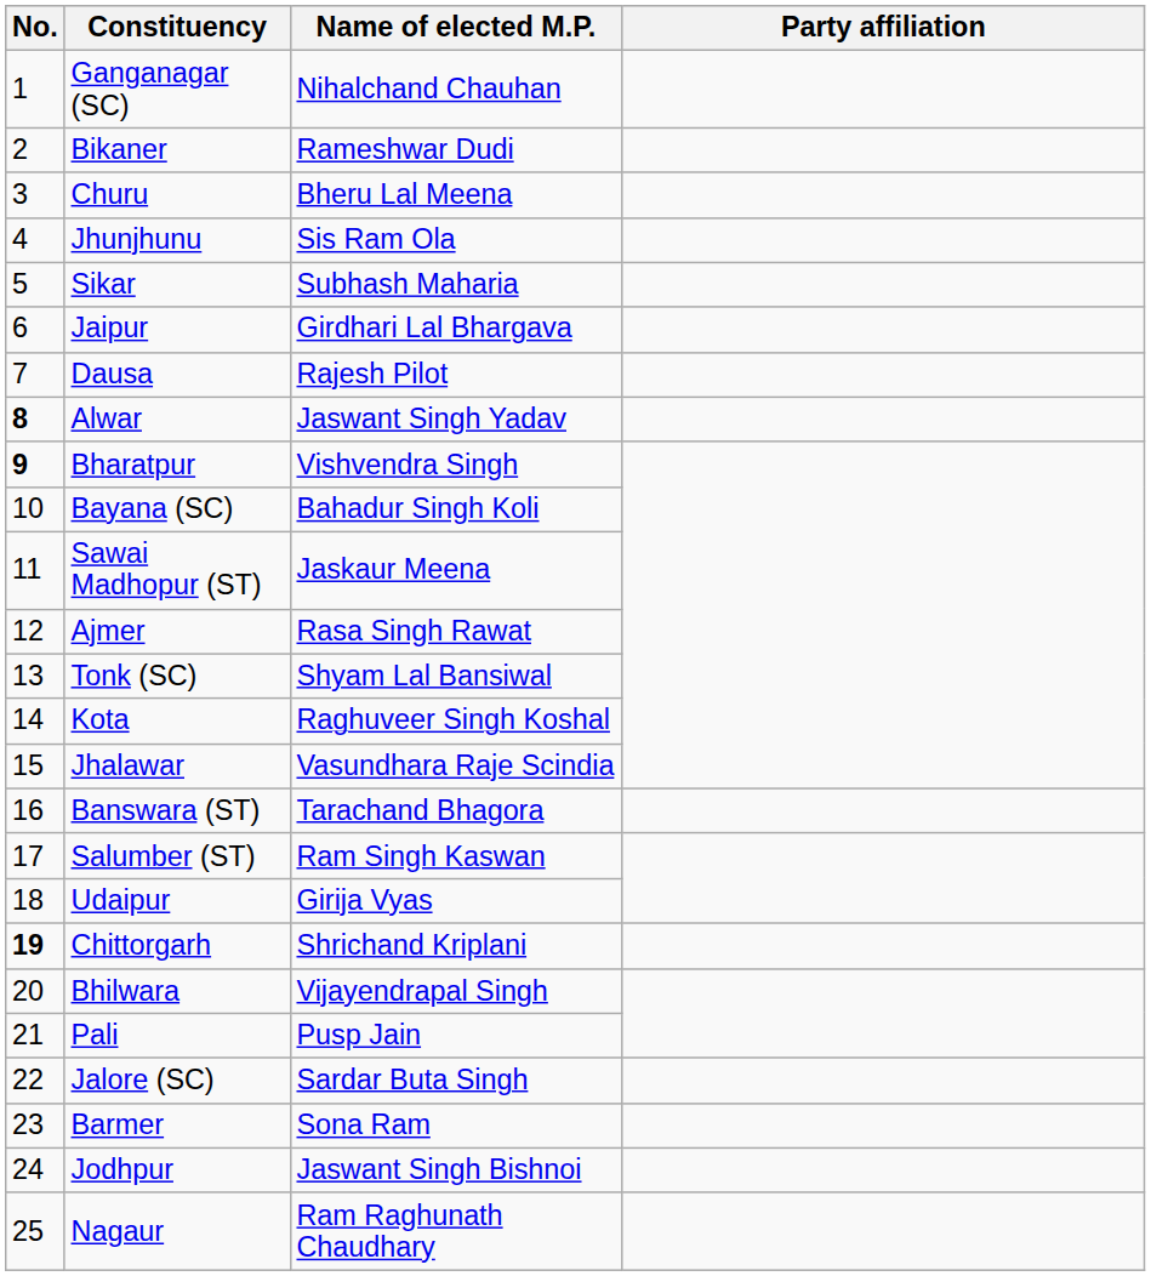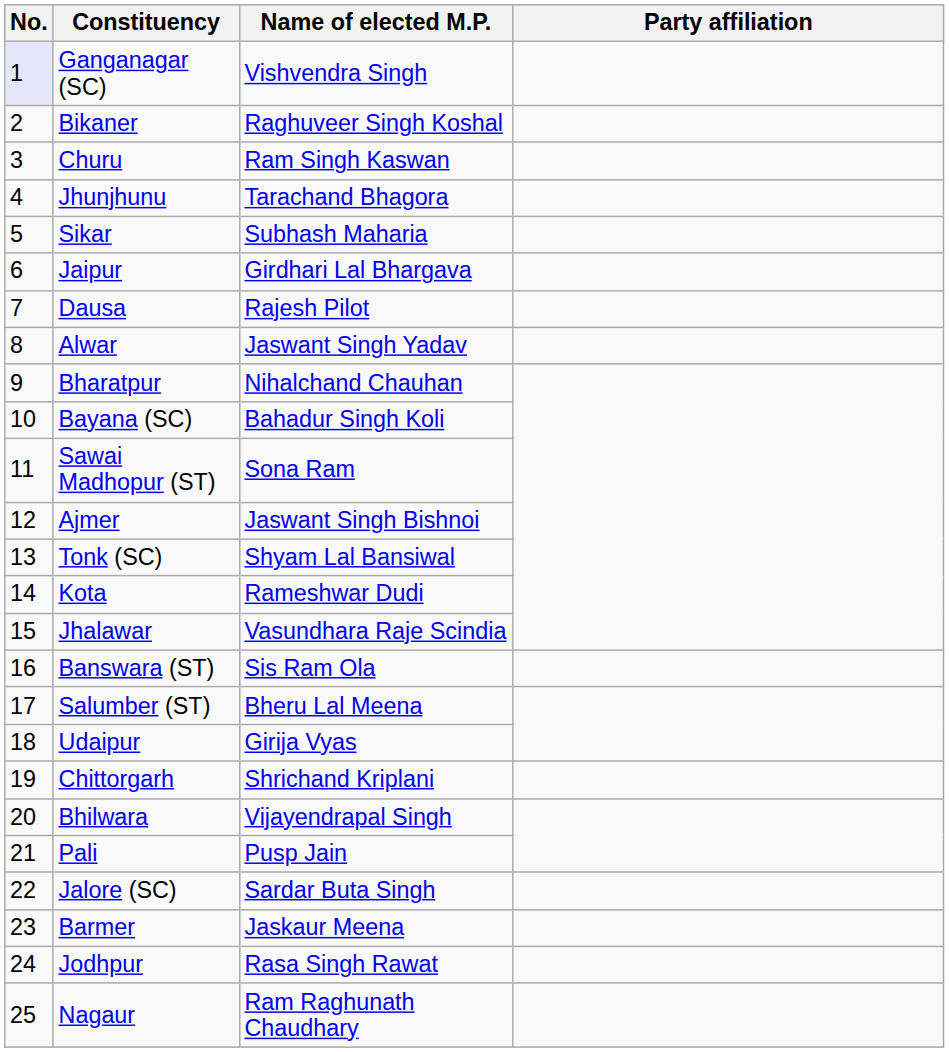 <table class="wikitable">
 <tr style="background:#ccc; text-align:center;">
 <th>No.</th>
 <th style="width:120px">Constituency</th>
 <th style="width:180px">Name of elected M.P.</th>
 <th colspan="2" style="width:18em">Party affiliation</th>
 </tr>
 <tr>
-<td>1</td>
+<td style="background: lavender;">1</td>
 <td><a href='#'>Ganganagar</a> (SC)</td>
-<td><a href='#'>Nihalchand Chauhan</a></td>
+<td><a href='#'>Vishvendra Singh</a></td>
 <td></td>
 </tr>
 <tr>
 <td>2</td>
 <td><a href='#'>Bikaner</a></td>
-<td><a href='#'>Rameshwar Dudi</a></td>
+<td><a href='#'>Raghuveer Singh Koshal</a></td>
 <td></td>
 </tr>
 <tr>
 <td>3</td>
 <td><a href='#'>Churu</a></td>
-<td><a href='#'>Bheru Lal Meena</a></td>
+<td><a href='#'>Ram Singh Kaswan</a></td>
 <td></td>
 </tr>
 <tr>
 <td>4</td>
 <td><a href='#'>Jhunjhunu</a></td>
-<td><a href='#'>Sis Ram Ola</a></td>
+<td><a href='#'>Tarachand Bhagora</a></td>
 <td></td>
 </tr>
 <tr>
 <td>5</td>
 <td><a href='#'>Sikar</a></td>
 <td><a href='#'>Subhash Maharia</a></td>
 <td></td>
 </tr>
 <tr>
 <td>6</td>
 <td><a href='#'>Jaipur</a></td>
 <td><a href='#'>Girdhari Lal Bhargava</a></td>
 </tr>
 <tr>
 <td>7</td>
 <td><a href='#'>Dausa</a></td>
 <td><a href='#'>Rajesh Pilot</a></td>
 <td></td>
 </tr>
 <tr>
-<td><strong>8</strong></td>
+<td>8</td>
 <td><a href='#'>Alwar</a></td>
 <td><a href='#'>Jaswant Singh Yadav</a></td>
 <td></td>
 </tr>
 <tr>
-<td><strong>9</strong></td>
+<td>9</td>
 <td><a href='#'>Bharatpur</a></td>
-<td><a href='#'>Vishvendra Singh</a></td>
+<td><a href='#'>Nihalchand Chauhan</a></td>
 </tr>
 <tr>
 <td>10</td>
 <td><a href='#'>Bayana</a> (SC)</td>
 <td><a href='#'>Bahadur Singh Koli</a></td>
 </tr>
 <tr>
 <td>11</td>
 <td><a href='#'>Sawai Madhopur</a> (ST)</td>
-<td><a href='#'>Jaskaur Meena</a></td>
+<td><a href='#'>Sona Ram</a></td>
 </tr>
 <tr>
 <td>12</td>
 <td><a href='#'>Ajmer</a></td>
-<td><a href='#'>Rasa Singh Rawat</a></td>
+<td><a href='#'>Jaswant Singh Bishnoi</a></td>
 </tr>
 <tr>
 <td>13</td>
 <td><a href='#'>Tonk</a> (SC)</td>
 <td><a href='#'>Shyam Lal Bansiwal</a></td>
 </tr>
 <tr>
 <td>14</td>
 <td><a href='#'>Kota</a></td>
-<td><a href='#'>Raghuveer Singh Koshal</a></td>
+<td><a href='#'>Rameshwar Dudi</a></td>
 </tr>
 <tr>
 <td>15</td>
 <td><a href='#'>Jhalawar</a></td>
 <td><a href='#'>Vasundhara Raje Scindia</a></td>
 </tr>
 <tr>
 <td>16</td>
 <td><a href='#'>Banswara</a> (ST)</td>
-<td><a href='#'>Tarachand Bhagora</a></td>
+<td><a href='#'>Sis Ram Ola</a></td>
 <td></td>
 </tr>
 <tr>
 <td>17</td>
 <td><a href='#'>Salumber</a> (ST)</td>
-<td><a href='#'>Ram Singh Kaswan</a></td>
+<td><a href='#'>Bheru Lal Meena</a></td>
 </tr>
 <tr>
 <td>18</td>
 <td><a href='#'>Udaipur</a></td>
 <td><a href='#'>Girija Vyas</a></td>
 </tr>
 <tr>
-<td><strong>19</strong></td>
+<td>19</td>
 <td><a href='#'>Chittorgarh</a></td>
 <td><a href='#'>Shrichand Kriplani</a></td>
 <td></td>
 </tr>
 <tr>
 <td>20</td>
 <td><a href='#'>Bhilwara</a></td>
 <td><a href='#'>Vijayendrapal Singh</a></td>
 </tr>
 <tr>
 <td>21</td>
 <td><a href='#'>Pali</a></td>
 <td><a href='#'>Pusp Jain</a></td>
 </tr>
 <tr>
 <td>22</td>
 <td><a href='#'>Jalore</a> (SC)</td>
 <td><a href='#'>Sardar Buta Singh</a></td>
 <td></td>
 </tr>
 <tr>
 <td>23</td>
 <td><a href='#'>Barmer</a></td>
-<td><a href='#'>Sona Ram</a></td>
+<td><a href='#'>Jaskaur Meena</a></td>
 </tr>
 <tr>
 <td>24</td>
 <td><a href='#'>Jodhpur</a></td>
-<td><a href='#'>Jaswant Singh Bishnoi</a></td>
+<td><a href='#'>Rasa Singh Rawat</a></td>
 <td></td>
 </tr>
 <tr>
 <td>25</td>
 <td><a href='#'>Nagaur</a></td>
 <td><a href='#'>Ram Raghunath Chaudhary</a></td>
 <td></td>
 </tr>
 </table>
